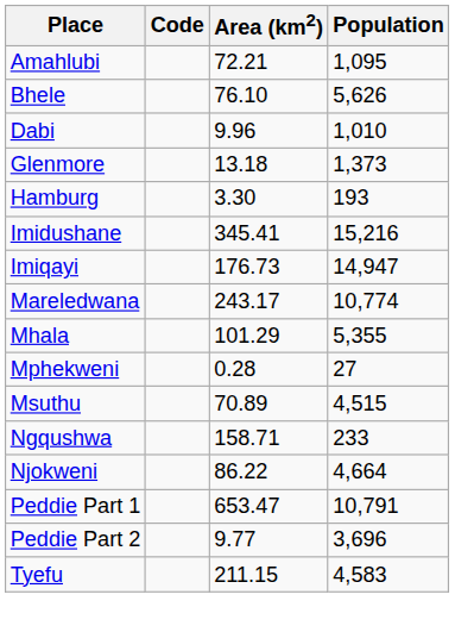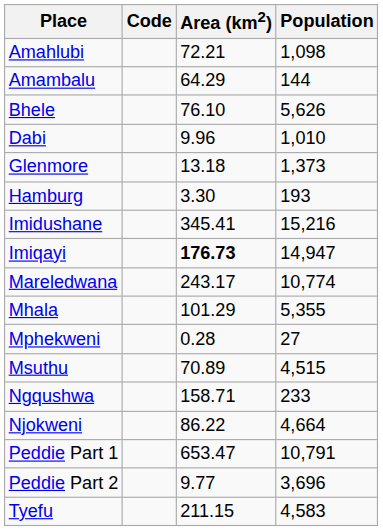 <table class="wikitable sortable">
 <tr>
 <th>Place</th>
 <th>Code</th>
 <th>Area (km<sup>2</sup>)</th>
 <th>Population</th>
 </tr>
 <tr>
 <td><a href='#'>Amahlubi</a></td>
 <td></td>
 <td>72.21</td>
-<td>1,095</td>
+<td>1,098</td>
+</tr>
+<tr>
+<td><a href='#'>Amambalu</a></td>
+<td></td>
+<td>64.29</td>
+<td>144</td>
 </tr>
 <tr>
 <td><a href='#'>Bhele</a></td>
 <td></td>
 <td>76.10</td>
 <td>5,626</td>
 </tr>
 <tr>
 <td><a href='#'>Dabi</a></td>
 <td></td>
 <td>9.96</td>
 <td>1,010</td>
 </tr>
 <tr>
 <td><a href='#'>Glenmore</a></td>
 <td></td>
 <td>13.18</td>
 <td>1,373</td>
 </tr>
 <tr>
 <td><a href='#'>Hamburg</a></td>
 <td></td>
 <td>3.30</td>
 <td>193</td>
 </tr>
 <tr>
 <td><a href='#'>Imidushane</a></td>
 <td></td>
 <td>345.41</td>
 <td>15,216</td>
 </tr>
 <tr>
 <td><a href='#'>Imiqayi</a></td>
 <td></td>
-<td>176.73</td>
+<td><strong>176.73</strong></td>
 <td>14,947</td>
 </tr>
 <tr>
 <td><a href='#'>Mareledwana</a></td>
 <td></td>
 <td>243.17</td>
 <td>10,774</td>
 </tr>
 <tr>
 <td><a href='#'>Mhala</a></td>
 <td></td>
 <td>101.29</td>
 <td>5,355</td>
 </tr>
 <tr>
 <td><a href='#'>Mphekweni</a></td>
 <td></td>
 <td>0.28</td>
 <td>27</td>
 </tr>
 <tr>
 <td><a href='#'>Msuthu</a></td>
 <td></td>
 <td>70.89</td>
 <td>4,515</td>
 </tr>
 <tr>
 <td><a href='#'>Ngqushwa</a></td>
 <td></td>
 <td>158.71</td>
 <td>233</td>
 </tr>
 <tr>
 <td><a href='#'>Njokweni</a></td>
 <td></td>
 <td>86.22</td>
 <td>4,664</td>
 </tr>
 <tr>
 <td><a href='#'>Peddie</a> Part 1</td>
 <td></td>
 <td>653.47</td>
 <td>10,791</td>
 </tr>
 <tr>
 <td><a href='#'>Peddie</a> Part 2</td>
 <td></td>
 <td>9.77</td>
 <td>3,696</td>
 </tr>
 <tr>
 <td><a href='#'>Tyefu</a></td>
 <td></td>
 <td>211.15</td>
 <td>4,583</td>
 </tr>
 </table>
